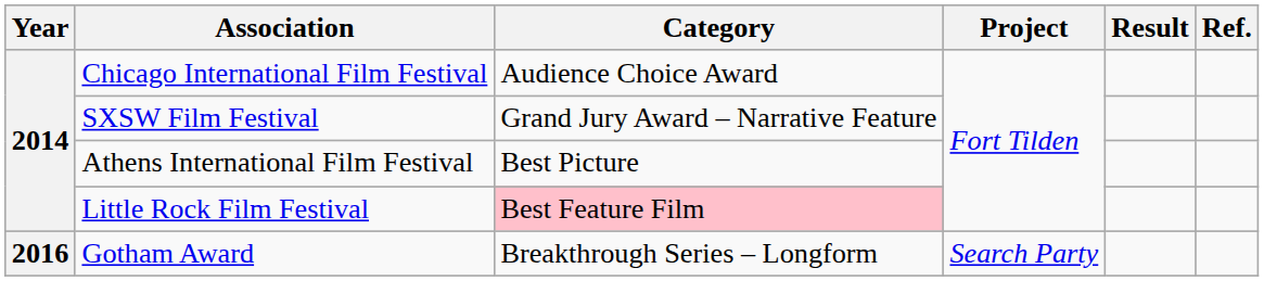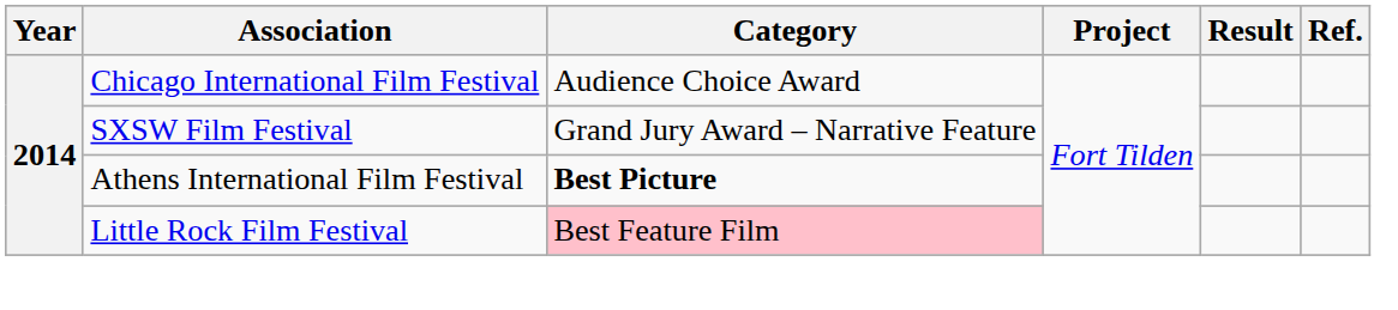 <table class="wikitable plainrowheaders">
 <tr>
 <th scope="col">Year</th>
 <th scope="col">Association</th>
 <th scope="col">Category</th>
 <th scope="col">Project</th>
 <th scope="col">Result</th>
 <th scope="col">Ref.</th>
 </tr>
 <tr>
 <th scope="row" rowspan="4">2014</th>
 <td><a href='#'>Chicago International Film Festival</a></td>
 <td>Audience Choice Award</td>
 <td rowspan=4><em><a href='#'>Fort Tilden</a></em></td>
 <td></td>
 <td></td>
 </tr>
 <tr>
 <td><a href='#'>SXSW Film Festival</a></td>
 <td>Grand Jury Award – Narrative Feature</td>
 <td></td>
 <td></td>
 </tr>
 <tr>
 <td>Athens International Film Festival</td>
-<td>Best Picture</td>
+<td><strong>Best Picture</strong></td>
 <td></td>
 <td></td>
 </tr>
 <tr>
 <td><a href='#'>Little Rock Film Festival</a></td>
 <td style="background: pink;">Best Feature Film</td>
 <td></td>
 <td></td>
 </tr>
-<tr>
-<th scope="row">2016</th>
-<td><a href='#'>Gotham Award</a></td>
-<td>Breakthrough Series – Longform</td>
-<td><em><a href='#'>Search Party</a></em></td>
-<td></td>
-<td></td>
-</tr>
 </table>
